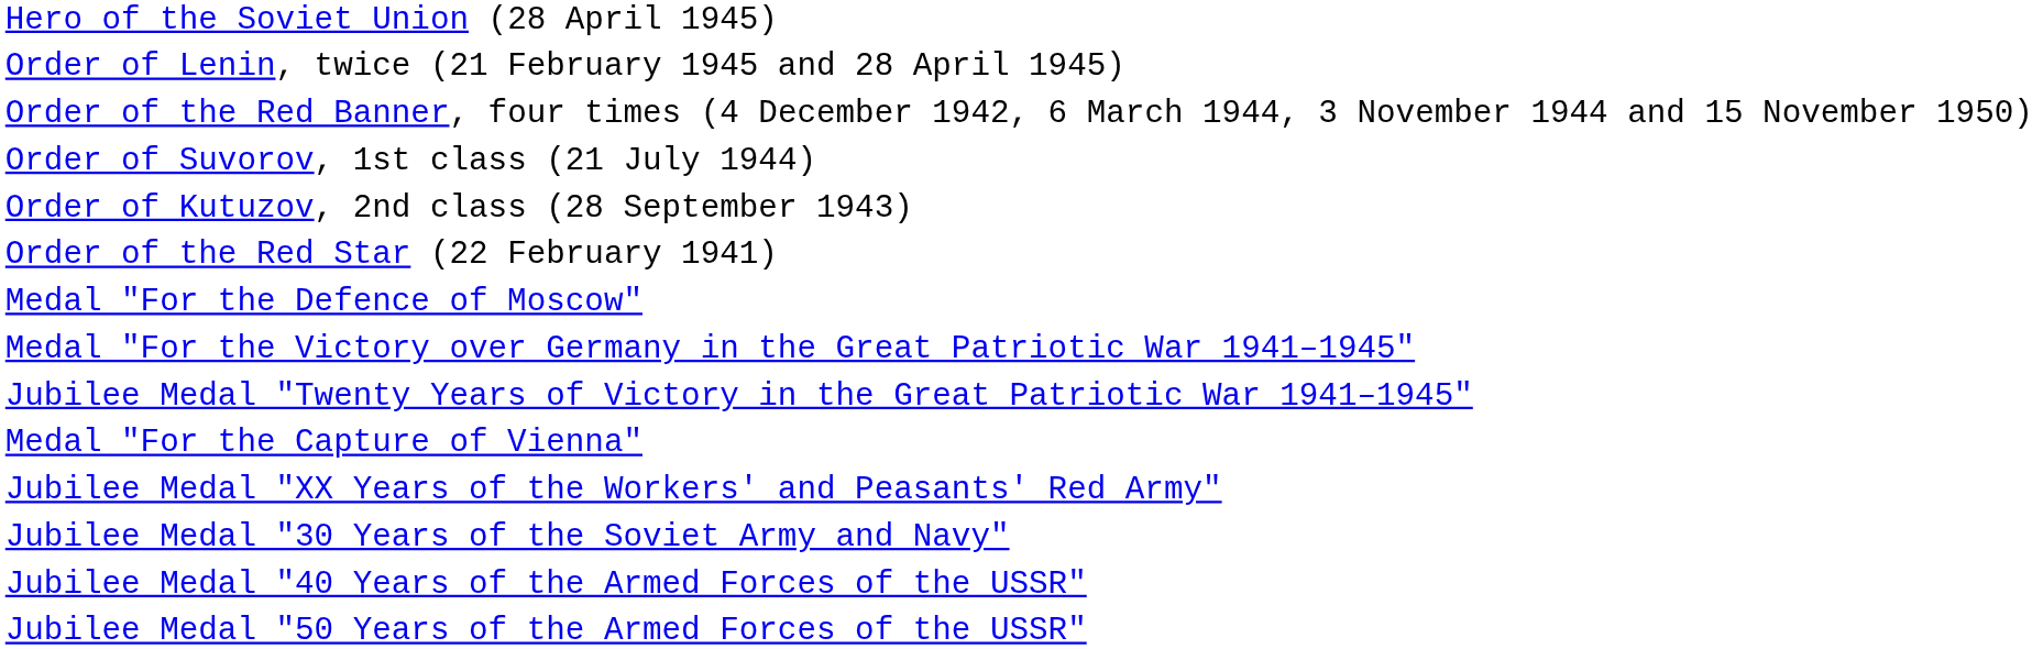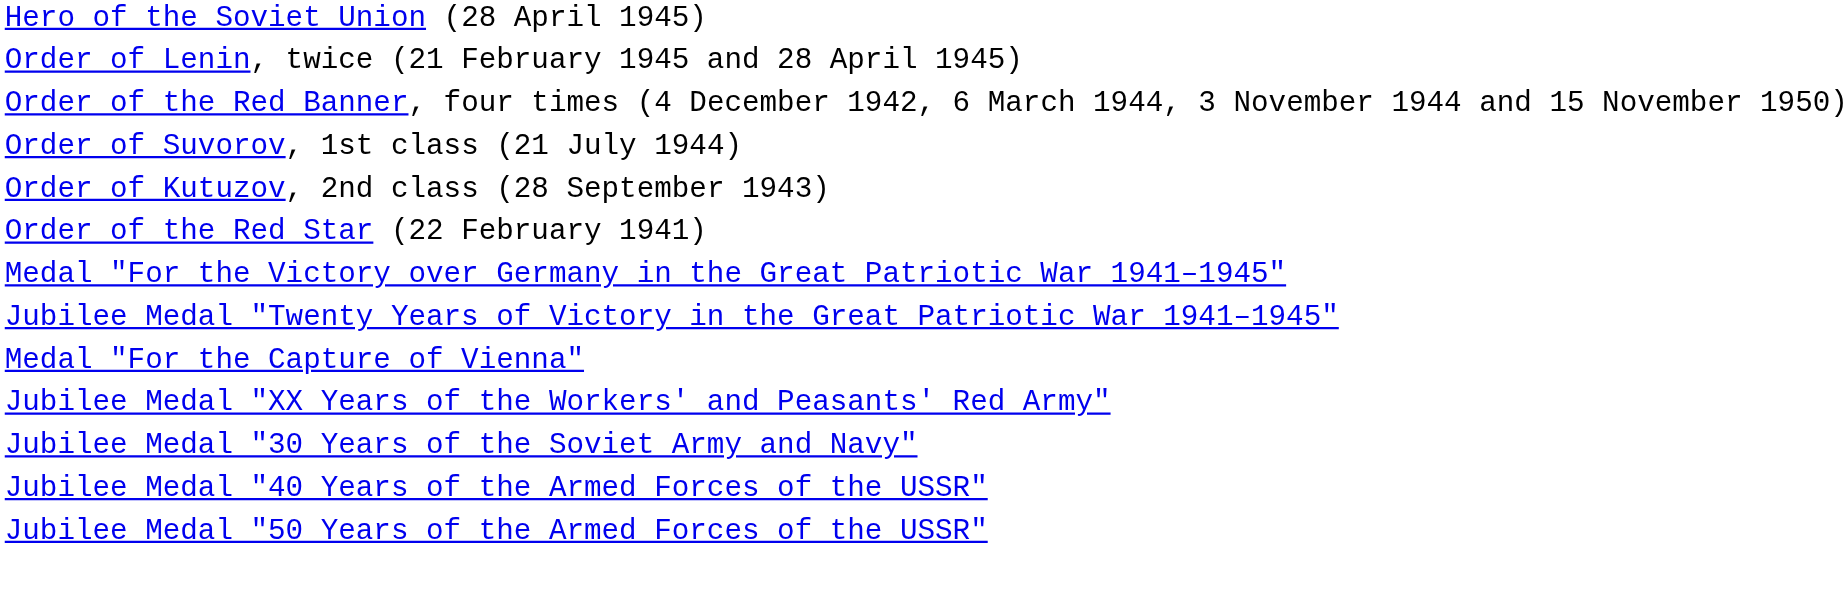 <table>
 <tr>
 <td></td>
 <td><a href='#'>Hero of the Soviet Union</a> (28 April 1945)</td>
 </tr>
 <tr>
 <td></td>
 <td><a href='#'>Order of Lenin</a>, twice (21 February 1945 and 28 April 1945)</td>
 </tr>
 <tr>
 <td></td>
 <td><a href='#'>Order of the Red Banner</a>, four times (4 December 1942, 6 March 1944, 3 November 1944 and 15 November 1950)</td>
 </tr>
 <tr>
 <td></td>
 <td><a href='#'>Order of Suvorov</a>, 1st class (21 July 1944)</td>
 </tr>
 <tr>
 <td></td>
 <td><a href='#'>Order of Kutuzov</a>, 2nd class (28 September 1943)</td>
 </tr>
 <tr>
 <td></td>
 <td><a href='#'>Order of the Red Star</a> (22 February 1941)</td>
-</tr>
-<tr>
-<td></td>
-<td><a href='#'>Medal "For the Defence of Moscow"</a></td>
 </tr>
 <tr>
 <td></td>
 <td><a href='#'>Medal "For the Victory over Germany in the Great Patriotic War 1941–1945"</a></td>
 </tr>
 <tr>
 <td></td>
 <td><a href='#'>Jubilee Medal "Twenty Years of Victory in the Great Patriotic War 1941–1945"</a></td>
 </tr>
 <tr>
 <td></td>
 <td><a href='#'>Medal "For the Capture of Vienna"</a></td>
 </tr>
 <tr>
 <td></td>
 <td><a href='#'>Jubilee Medal "XX Years of the Workers' and Peasants' Red Army"</a></td>
 </tr>
 <tr>
 <td></td>
 <td><a href='#'>Jubilee Medal "30 Years of the Soviet Army and Navy"</a></td>
 </tr>
 <tr>
 <td></td>
 <td><a href='#'>Jubilee Medal "40 Years of the Armed Forces of the USSR"</a></td>
 </tr>
 <tr>
 <td></td>
 <td><a href='#'>Jubilee Medal "50 Years of the Armed Forces of the USSR"</a></td>
 </tr>
 <tr>
 </tr>
 </table>
